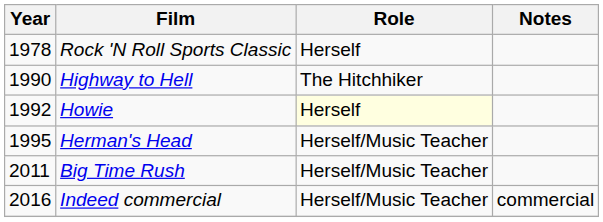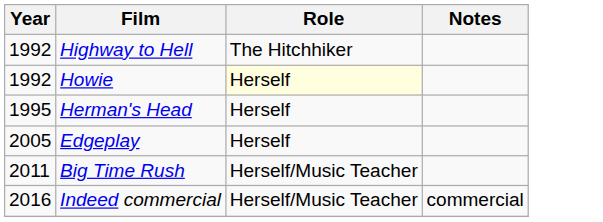 <table class="wikitable">
 <tr>
 <th>Year</th>
 <th>Film</th>
 <th>Role</th>
 <th>Notes</th>
 </tr>
 <tr>
-<td>1978</td>
-<td><em>Rock 'N Roll Sports Classic</em></td>
-<td>Herself</td>
-<td></td>
-</tr>
-<tr>
-<td>1990</td>
+<td>1992</td>
 <td><em><a href='#'>Highway to Hell</a></em></td>
 <td>The Hitchhiker</td>
 <td></td>
 </tr>
 <tr>
 <td>1992</td>
 <td><em><a href='#'>Howie</a></em></td>
 <td style="background: lightyellow;">Herself</td>
 <td></td>
 </tr>
 <tr>
 <td>1995</td>
 <td><em><a href='#'>Herman's Head</a></em></td>
-<td>Herself/Music Teacher</td>
+<td>Herself</td>
+<td></td>
+</tr>
+<tr>
+<td>2005</td>
+<td><em><a href='#'>Edgeplay</a></em></td>
+<td>Herself</td>
 <td></td>
 </tr>
 <tr>
 <td>2011</td>
 <td><em><a href='#'>Big Time Rush</a></em></td>
 <td>Herself/Music Teacher</td>
 <td></td>
 </tr>
 <tr>
 <td>2016</td>
 <td><em><a href='#'>Indeed</a> commercial</em></td>
 <td>Herself/Music Teacher</td>
 <td>commercial</td>
 </tr>
 <tr>
 </tr>
 </table>
